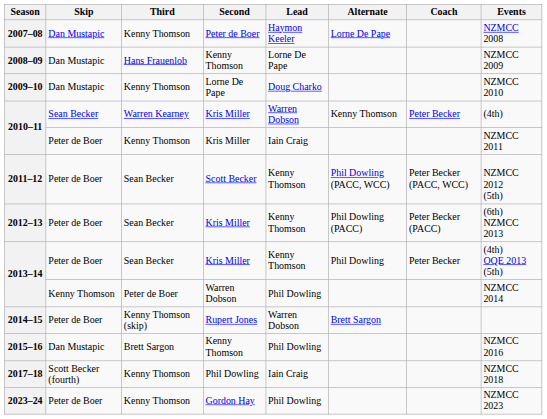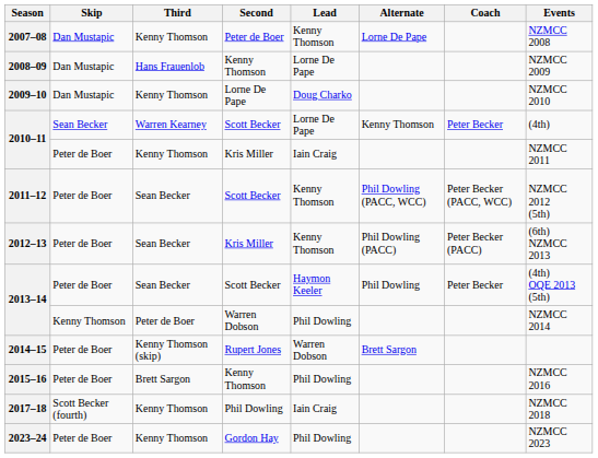 <table class="wikitable">
 <tr>
 <th scope="col" width=60>Season</th>
 <th scope="col">Skip</th>
 <th scope="col">Third</th>
 <th scope="col">Second</th>
 <th scope="col">Lead</th>
 <th scope="col">Alternate</th>
 <th scope="col">Coach</th>
 <th scope="col">Events</th>
 </tr>
 <tr>
 <th scope="row">2007–08</th>
 <td><a href='#'>Dan Mustapic</a></td>
 <td>Kenny Thomson</td>
 <td><a href='#'>Peter de Boer</a></td>
-<td><a href='#'>Haymon Keeler</a></td>
+<td>Kenny Thomson</td>
 <td><a href='#'>Lorne De Pape</a></td>
 <td></td>
 <td><a href='#'>NZMCC</a> 2008 </td>
 </tr>
 <tr>
 <th scope="row">2008–09</th>
 <td>Dan Mustapic</td>
 <td><a href='#'>Hans Frauenlob</a></td>
 <td>Kenny Thomson</td>
 <td>Lorne De Pape</td>
 <td></td>
 <td></td>
 <td>NZMCC 2009 </td>
 </tr>
 <tr>
 <th scope="row">2009–10</th>
 <td>Dan Mustapic</td>
 <td>Kenny Thomson</td>
 <td>Lorne De Pape</td>
 <td><a href='#'>Doug Charko</a></td>
 <td></td>
 <td></td>
 <td>NZMCC 2010 </td>
 </tr>
 <tr>
 <th scope="row" rowspan=2>2010–11</th>
 <td><a href='#'>Sean Becker</a></td>
 <td><a href='#'>Warren Kearney</a></td>
-<td><a href='#'>Kris Miller</a></td>
-<td><a href='#'>Warren Dobson</a></td>
+<td><a href='#'>Scott Becker</a></td>
+<td>Lorne De Pape</td>
 <td>Kenny Thomson</td>
 <td><a href='#'>Peter Becker</a></td>
 <td> (4th)</td>
 </tr>
 <tr>
 <td>Peter de Boer</td>
 <td>Kenny Thomson</td>
 <td>Kris Miller</td>
 <td>Iain Craig</td>
 <td></td>
 <td></td>
 <td>NZMCC 2011 </td>
 </tr>
 <tr>
 <th scope="row">2011–12</th>
 <td>Peter de Boer</td>
 <td>Sean Becker</td>
 <td><a href='#'>Scott Becker</a></td>
 <td>Kenny Thomson</td>
 <td><a href='#'>Phil Dowling</a><br>(PACC, WCC)</td>
 <td>Peter Becker<br>(PACC, WCC)</td>
 <td> <br>NZMCC 2012 <br> (5th)</td>
 </tr>
 <tr>
 <th scope="row">2012–13</th>
 <td>Peter de Boer</td>
 <td>Sean Becker</td>
 <td><a href='#'>Kris Miller</a></td>
 <td>Kenny Thomson</td>
 <td>Phil Dowling (PACC)</td>
 <td>Peter Becker (PACC)</td>
 <td> (6th)<br>NZMCC 2013 </td>
 </tr>
 <tr>
 <th scope="row" rowspan=2>2013–14</th>
 <td>Peter de Boer</td>
 <td>Sean Becker</td>
-<td><a href='#'>Kris Miller</a></td>
-<td>Kenny Thomson</td>
+<td>Scott Becker</td>
+<td><a href='#'>Haymon Keeler</a></td>
 <td>Phil Dowling</td>
 <td>Peter Becker</td>
 <td> (4th)<br><a href='#'>OQE 2013</a> (5th)</td>
 </tr>
 <tr>
 <td>Kenny Thomson</td>
 <td>Peter de Boer</td>
 <td>Warren Dobson</td>
 <td>Phil Dowling</td>
 <td></td>
 <td></td>
 <td>NZMCC 2014 </td>
 </tr>
 <tr>
 <th scope="row">2014–15</th>
 <td>Peter de Boer</td>
 <td>Kenny Thomson (skip)</td>
 <td><a href='#'>Rupert Jones</a></td>
 <td>Warren Dobson</td>
 <td><a href='#'>Brett Sargon</a></td>
 <td></td>
 <td></td>
 </tr>
 <tr>
 <th scope="row">2015–16</th>
-<td>Dan Mustapic</td>
+<td>Peter de Boer</td>
 <td>Brett Sargon</td>
 <td>Kenny Thomson</td>
 <td>Phil Dowling</td>
 <td></td>
 <td></td>
 <td>NZMCC 2016 </td>
 </tr>
 <tr>
 <th scope="row">2017–18</th>
 <td>Scott Becker (fourth)</td>
 <td>Kenny Thomson</td>
 <td>Phil Dowling</td>
 <td>Iain Craig</td>
 <td></td>
 <td></td>
 <td>NZMCC 2018 </td>
 </tr>
 <tr>
 <th scope="row">2023–24</th>
 <td>Peter de Boer</td>
 <td>Kenny Thomson</td>
 <td><a href='#'>Gordon Hay</a></td>
 <td>Phil Dowling</td>
 <td></td>
 <td></td>
 <td>NZMCC 2023 </td>
 </tr>
 </table>
